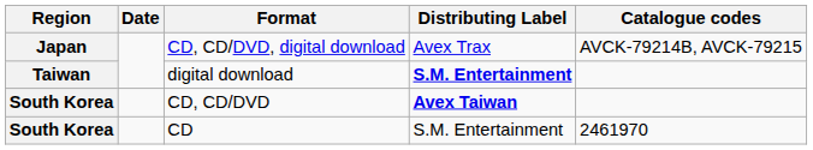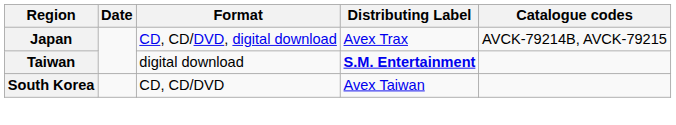 <table class="wikitable plainrowheaders">
 <tr>
 <th>Region</th>
 <th>Date</th>
 <th>Format</th>
 <th>Distributing Label</th>
 <th>Catalogue codes</th>
 </tr>
 <tr>
 <th scope="row">Japan</th>
 <td rowspan=2></td>
 <td><a href='#'>CD</a>, CD/<a href='#'>DVD</a>, <a href='#'>digital download</a></td>
 <td><a href='#'>Avex Trax</a></td>
 <td>AVCK-79214B, AVCK-79215</td>
 </tr>
 <tr>
 <th scope="row">Taiwan</th>
 <td>digital download</td>
 <td><strong><a href='#'>S.M. Entertainment</a></strong></td>
 <td></td>
 </tr>
 <tr>
 <th scope="row">South Korea</th>
 <td></td>
 <td>CD, CD/DVD</td>
-<td><strong><a href='#'>Avex Taiwan</a></strong></td>
+<td><a href='#'>Avex Taiwan</a></td>
 <td></td>
 </tr>
-<tr>
-<th scope="row">South Korea</th>
-<td></td>
-<td>CD</td>
-<td>S.M. Entertainment</td>
-<td>2461970</td>
-</tr>
 </table>
